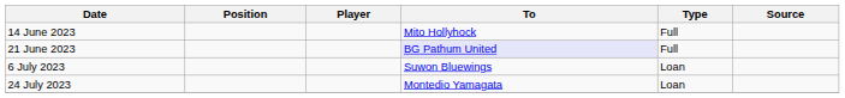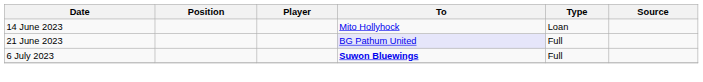 <table class="wikitable sortable" style="width:90%; text-align:center; font-size:95%; text-align:left;">
 <tr>
 <th>Date</th>
 <th>Position</th>
 <th>Player</th>
 <th>To</th>
 <th>Type</th>
 <th>Source</th>
 </tr>
 <tr>
 <td>14 June 2023</td>
 <td></td>
 <td></td>
 <td> <a href='#'>Mito Hollyhock</a></td>
-<td>Full</td>
+<td>Loan</td>
 <td></td>
 </tr>
 <tr>
 <td>21 June 2023</td>
 <td></td>
 <td></td>
 <td style="background: lavender;"> <a href='#'>BG Pathum United</a></td>
 <td>Full</td>
 <td></td>
 </tr>
 <tr>
 <td>6 July 2023</td>
 <td></td>
 <td></td>
-<td> <a href='#'>Suwon Bluewings</a></td>
-<td>Loan</td>
-<td></td>
-</tr>
-<tr>
-<td>24 July 2023</td>
-<td></td>
-<td></td>
-<td> <a href='#'>Montedio Yamagata</a></td>
-<td>Loan</td>
+<td><strong> <a href='#'>Suwon Bluewings</a></strong></td>
+<td>Full</td>
 <td></td>
 </tr>
 <tr>
 </tr>
 </table>
